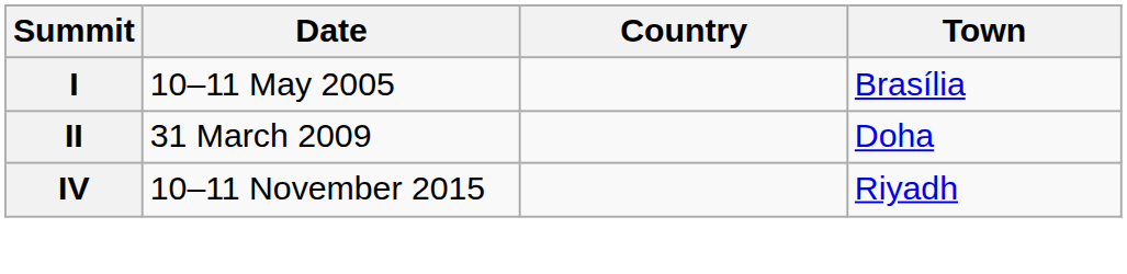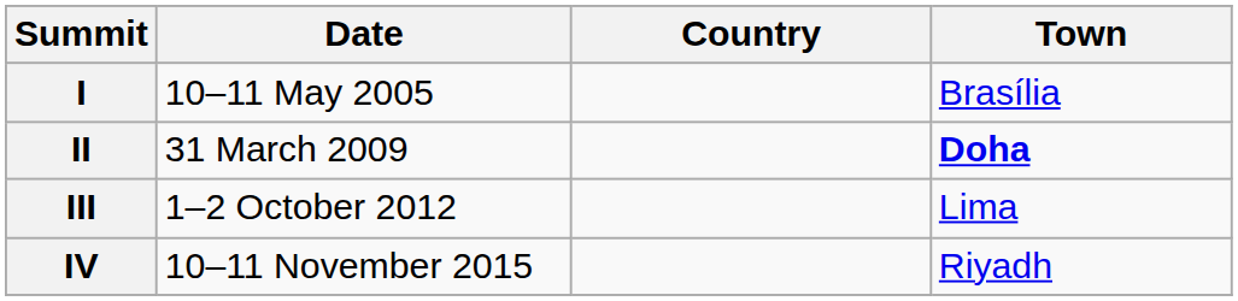 <table class="wikitable">
 <tr>
 <th width=50px>Summit</th>
 <th width=175px>Date</th>
 <th width=150px>Country</th>
 <th width=125px>Town</th>
 </tr>
 <tr>
 <th>I</th>
 <td>10–11 May 2005</td>
 <td></td>
 <td><a href='#'>Brasília</a></td>
 </tr>
 <tr>
 <th>II</th>
 <td>31 March 2009</td>
 <td></td>
-<td><a href='#'>Doha</a></td>
+<td><strong><a href='#'>Doha</a></strong></td>
+</tr>
+<tr>
+<th>III</th>
+<td>1–2 October 2012</td>
+<td></td>
+<td><a href='#'>Lima</a></td>
 </tr>
 <tr>
 <th>IV</th>
 <td>10–11 November 2015</td>
 <td></td>
 <td><a href='#'>Riyadh</a></td>
 </tr>
 </table>
